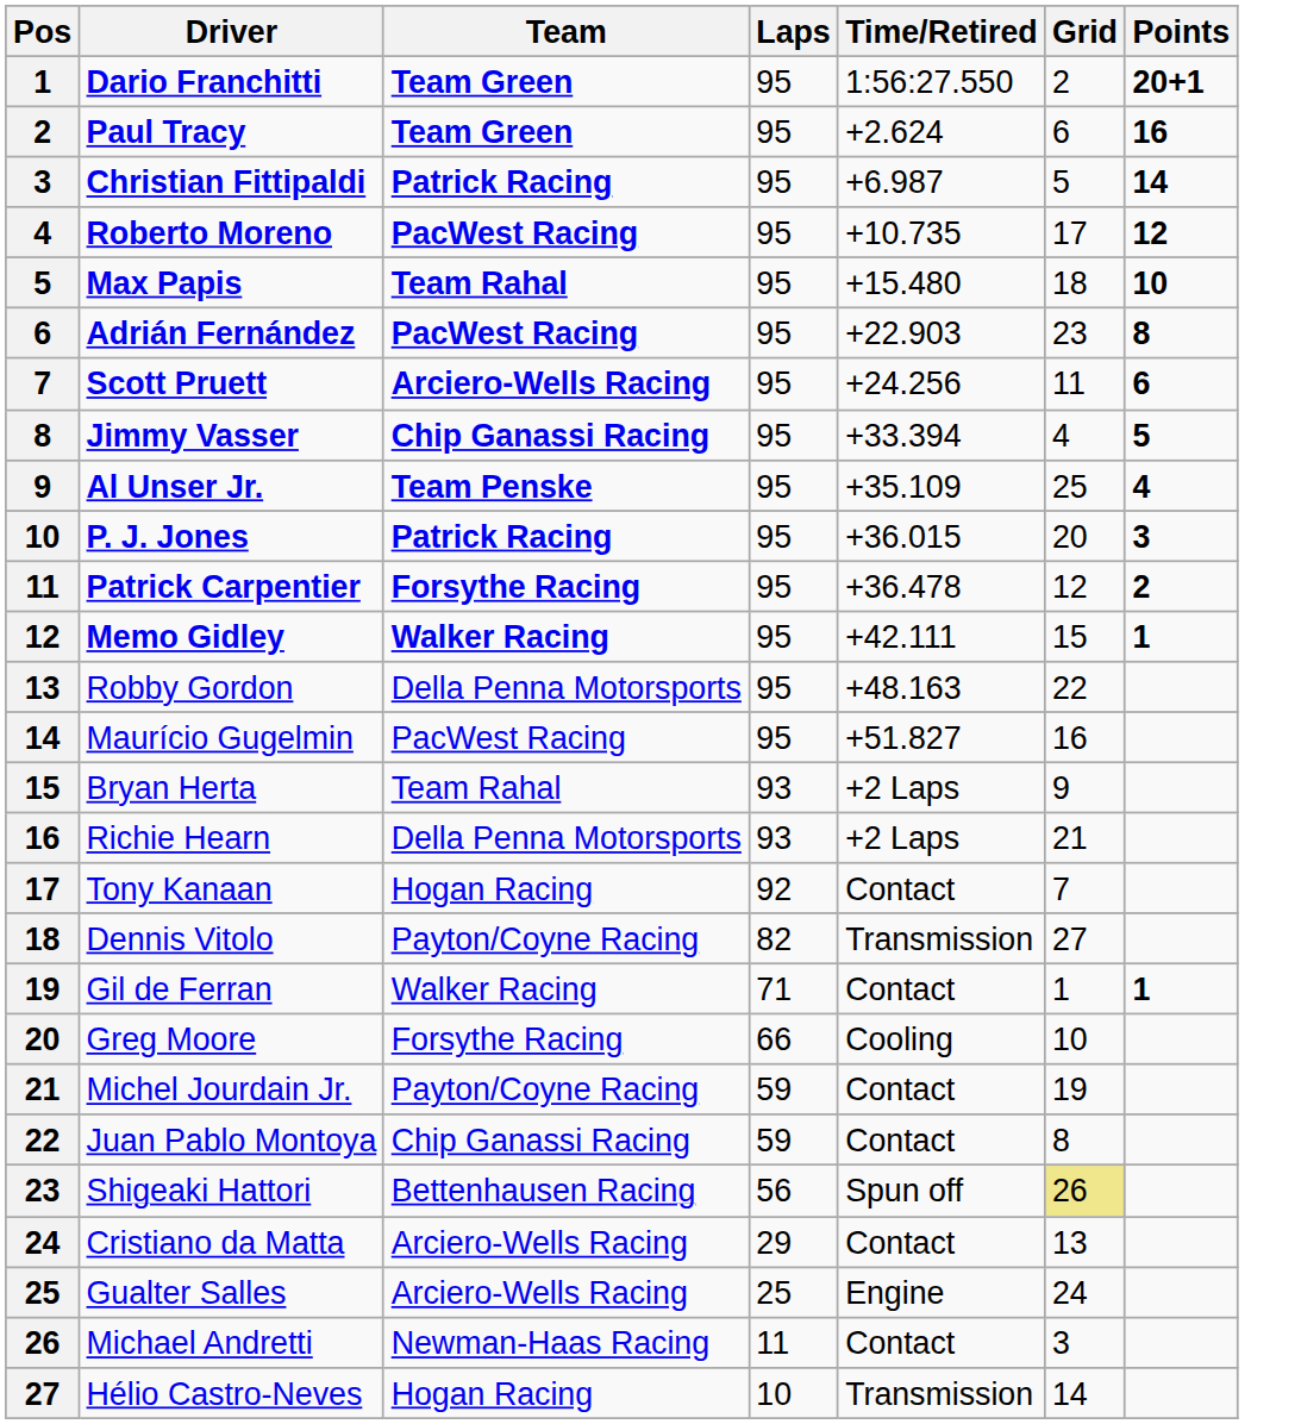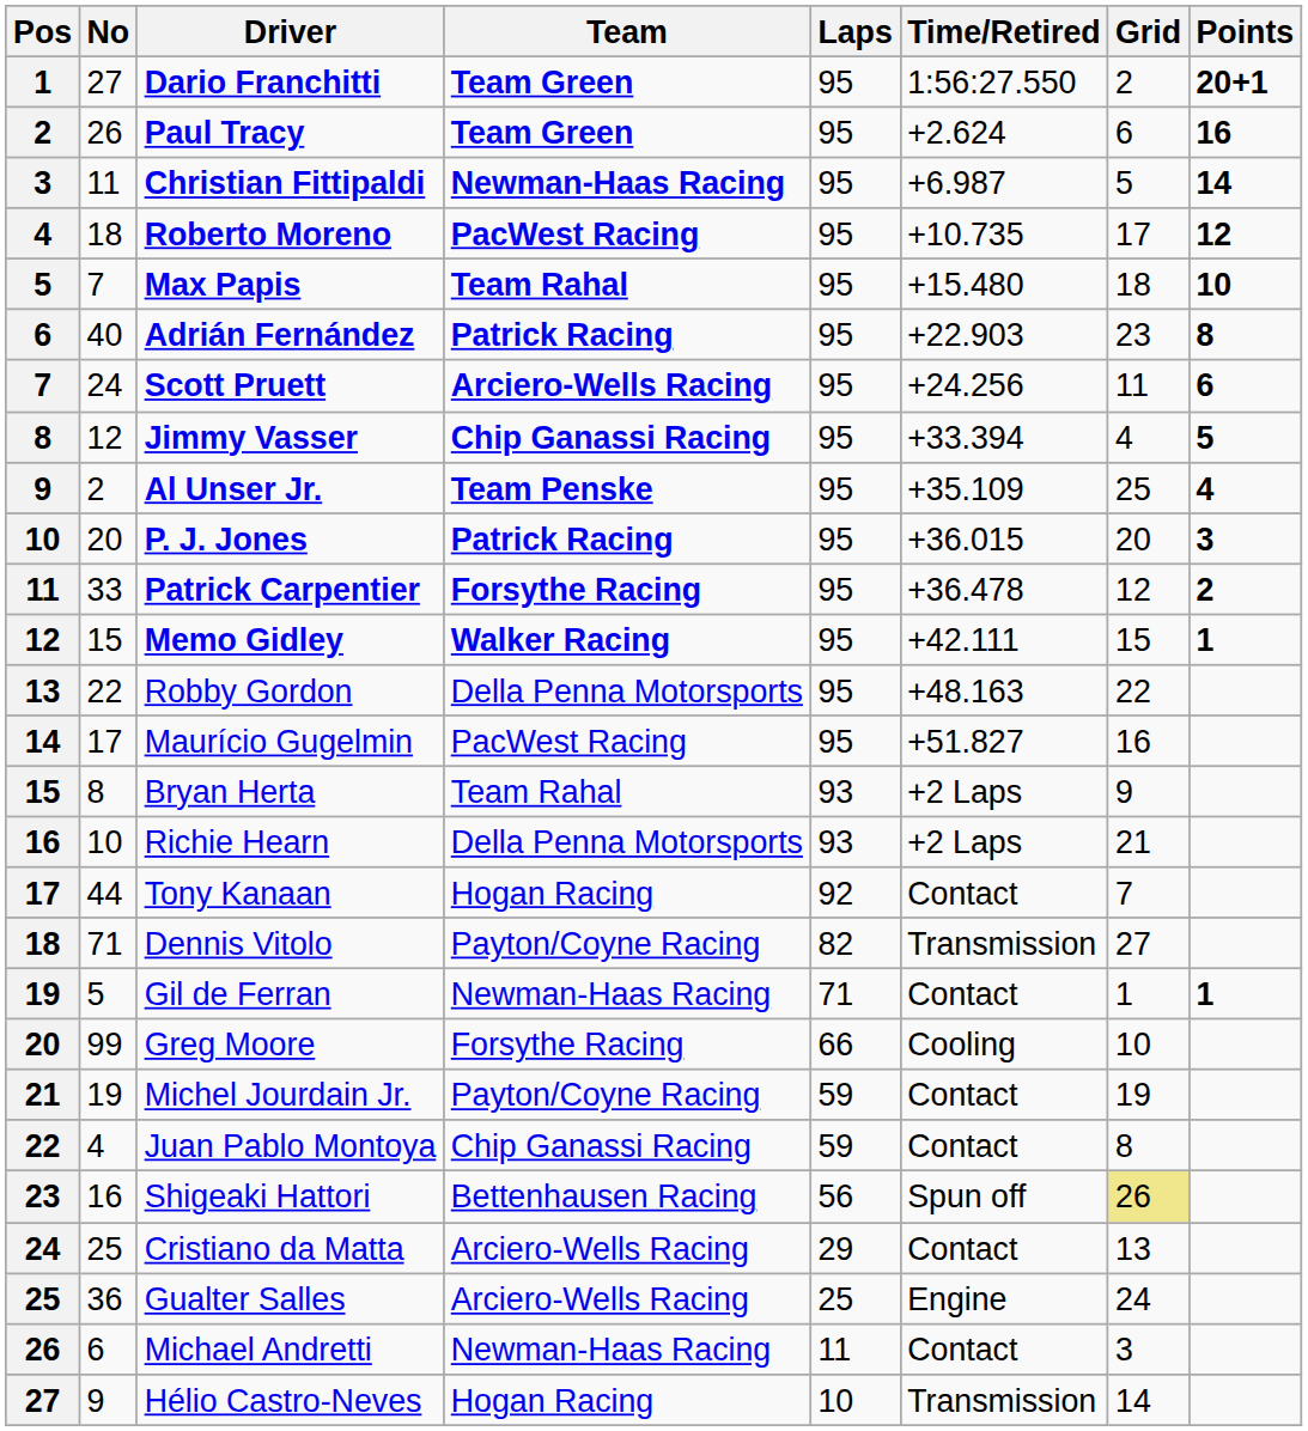 <table class="wikitable" style="font-size:95%;">
 <tr>
 <th>Pos</th>
+<th>No</th>
 <th>Driver</th>
 <th>Team</th>
 <th>Laps</th>
 <th>Time/Retired</th>
 <th>Grid</th>
 <th>Points</th>
 </tr>
 <tr>
 <th>1</th>
+<td>27</td>
 <td> <strong><a href='#'>Dario Franchitti</a></strong></td>
 <td><strong><a href='#'>Team Green</a></strong></td>
 <td>95</td>
 <td>1:56:27.550</td>
 <td>2</td>
 <td><strong>20+1</strong></td>
 </tr>
 <tr>
 <th>2</th>
+<td>26</td>
 <td> <strong><a href='#'>Paul Tracy</a></strong></td>
 <td><strong><a href='#'>Team Green</a></strong></td>
 <td>95</td>
 <td>+2.624</td>
 <td>6</td>
 <td><strong>16</strong></td>
 </tr>
 <tr>
 <th>3</th>
+<td>11</td>
 <td> <strong><a href='#'>Christian Fittipaldi</a></strong></td>
-<td><strong><a href='#'>Patrick Racing</a></strong></td>
+<td><strong><a href='#'>Newman-Haas Racing</a></strong></td>
 <td>95</td>
 <td>+6.987</td>
 <td>5</td>
 <td><strong>14</strong></td>
 </tr>
 <tr>
 <th>4</th>
+<td>18</td>
 <td> <strong><a href='#'>Roberto Moreno</a></strong></td>
 <td><strong><a href='#'>PacWest Racing</a></strong></td>
 <td>95</td>
 <td>+10.735</td>
 <td>17</td>
 <td><strong>12</strong></td>
 </tr>
 <tr>
 <th>5</th>
+<td>7</td>
 <td> <strong><a href='#'>Max Papis</a></strong></td>
 <td><strong><a href='#'>Team Rahal</a></strong></td>
 <td>95</td>
 <td>+15.480</td>
 <td>18</td>
 <td><strong>10</strong></td>
 </tr>
 <tr>
 <th>6</th>
+<td>40</td>
 <td> <strong><a href='#'>Adrián Fernández</a></strong></td>
-<td><strong><a href='#'>PacWest Racing</a></strong></td>
+<td><strong><a href='#'>Patrick Racing</a></strong></td>
 <td>95</td>
 <td>+22.903</td>
 <td>23</td>
 <td><strong>8</strong></td>
 </tr>
 <tr>
 <th>7</th>
+<td>24</td>
 <td> <strong><a href='#'>Scott Pruett</a></strong></td>
 <td><strong><a href='#'>Arciero-Wells Racing</a></strong></td>
 <td>95</td>
 <td>+24.256</td>
 <td>11</td>
 <td><strong>6</strong></td>
 </tr>
 <tr>
 <th>8</th>
+<td>12</td>
 <td> <strong><a href='#'>Jimmy Vasser</a></strong></td>
 <td><strong><a href='#'>Chip Ganassi Racing</a></strong></td>
 <td>95</td>
 <td>+33.394</td>
 <td>4</td>
 <td><strong>5</strong></td>
 </tr>
 <tr>
 <th>9</th>
+<td>2</td>
 <td> <strong><a href='#'>Al Unser Jr.</a></strong></td>
 <td><strong><a href='#'>Team Penske</a></strong></td>
 <td>95</td>
 <td>+35.109</td>
 <td>25</td>
 <td><strong>4</strong></td>
 </tr>
 <tr>
 <th>10</th>
+<td>20</td>
 <td> <strong><a href='#'>P. J. Jones</a></strong></td>
 <td><strong><a href='#'>Patrick Racing</a></strong></td>
 <td>95</td>
 <td>+36.015</td>
 <td>20</td>
 <td><strong>3</strong></td>
 </tr>
 <tr>
 <th>11</th>
+<td>33</td>
 <td> <strong><a href='#'>Patrick Carpentier</a></strong></td>
 <td><strong><a href='#'>Forsythe Racing</a></strong></td>
 <td>95</td>
 <td>+36.478</td>
 <td>12</td>
 <td><strong>2</strong></td>
 </tr>
 <tr>
 <th>12</th>
+<td>15</td>
 <td> <strong><a href='#'>Memo Gidley</a></strong></td>
 <td><strong><a href='#'>Walker Racing</a></strong></td>
 <td>95</td>
 <td>+42.111</td>
 <td>15</td>
 <td><strong>1</strong></td>
 </tr>
 <tr>
 <th>13</th>
+<td>22</td>
 <td> <a href='#'>Robby Gordon</a></td>
 <td><a href='#'>Della Penna Motorsports</a></td>
 <td>95</td>
 <td>+48.163</td>
 <td>22</td>
 <td></td>
 </tr>
 <tr>
 <th>14</th>
+<td>17</td>
 <td> <a href='#'>Maurício Gugelmin</a></td>
 <td><a href='#'>PacWest Racing</a></td>
 <td>95</td>
 <td>+51.827</td>
 <td>16</td>
 <td></td>
 </tr>
 <tr>
 <th>15</th>
+<td>8</td>
 <td> <a href='#'>Bryan Herta</a></td>
 <td><a href='#'>Team Rahal</a></td>
 <td>93</td>
 <td>+2 Laps</td>
 <td>9</td>
 <td></td>
 </tr>
 <tr>
 <th>16</th>
+<td>10</td>
 <td> <a href='#'>Richie Hearn</a></td>
 <td><a href='#'>Della Penna Motorsports</a></td>
 <td>93</td>
 <td>+2 Laps</td>
 <td>21</td>
 <td></td>
 </tr>
 <tr>
 <th>17</th>
+<td>44</td>
 <td> <a href='#'>Tony Kanaan</a></td>
 <td><a href='#'>Hogan Racing</a></td>
 <td>92</td>
 <td>Contact</td>
 <td>7</td>
 <td></td>
 </tr>
 <tr>
 <th>18</th>
+<td>71</td>
 <td> <a href='#'>Dennis Vitolo</a></td>
 <td><a href='#'>Payton/Coyne Racing</a></td>
 <td>82</td>
 <td>Transmission</td>
 <td>27</td>
 <td></td>
 </tr>
 <tr>
 <th>19</th>
+<td>5</td>
 <td> <a href='#'>Gil de Ferran</a></td>
-<td><a href='#'>Walker Racing</a></td>
+<td><a href='#'>Newman-Haas Racing</a></td>
 <td>71</td>
 <td>Contact</td>
 <td>1</td>
 <td><strong>1</strong></td>
 </tr>
 <tr>
 <th>20</th>
+<td>99</td>
 <td> <a href='#'>Greg Moore</a></td>
 <td><a href='#'>Forsythe Racing</a></td>
 <td>66</td>
 <td>Cooling</td>
 <td>10</td>
 <td></td>
 </tr>
 <tr>
 <th>21</th>
+<td>19</td>
 <td> <a href='#'>Michel Jourdain Jr.</a></td>
 <td><a href='#'>Payton/Coyne Racing</a></td>
 <td>59</td>
 <td>Contact</td>
 <td>19</td>
 <td></td>
 </tr>
 <tr>
 <th>22</th>
+<td>4</td>
 <td> <a href='#'>Juan Pablo Montoya</a></td>
 <td><a href='#'>Chip Ganassi Racing</a></td>
 <td>59</td>
 <td>Contact</td>
 <td>8</td>
 <td></td>
 </tr>
 <tr>
 <th>23</th>
+<td>16</td>
 <td> <a href='#'>Shigeaki Hattori</a></td>
 <td><a href='#'>Bettenhausen Racing</a></td>
 <td>56</td>
 <td>Spun off</td>
 <td style="background: khaki;">26</td>
 <td></td>
 </tr>
 <tr>
 <th>24</th>
+<td>25</td>
 <td> <a href='#'>Cristiano da Matta</a></td>
 <td><a href='#'>Arciero-Wells Racing</a></td>
 <td>29</td>
 <td>Contact</td>
 <td>13</td>
 <td></td>
 </tr>
 <tr>
 <th>25</th>
+<td>36</td>
 <td> <a href='#'>Gualter Salles</a></td>
 <td><a href='#'>Arciero-Wells Racing</a></td>
 <td>25</td>
 <td>Engine</td>
 <td>24</td>
 <td></td>
 </tr>
 <tr>
 <th>26</th>
+<td>6</td>
 <td> <a href='#'>Michael Andretti</a></td>
 <td><a href='#'>Newman-Haas Racing</a></td>
 <td>11</td>
 <td>Contact</td>
 <td>3</td>
 <td></td>
 </tr>
 <tr>
 <th>27</th>
+<td>9</td>
 <td> <a href='#'>Hélio Castro-Neves</a></td>
 <td><a href='#'>Hogan Racing</a></td>
 <td>10</td>
 <td>Transmission</td>
 <td>14</td>
 <td></td>
 </tr>
 </table>
